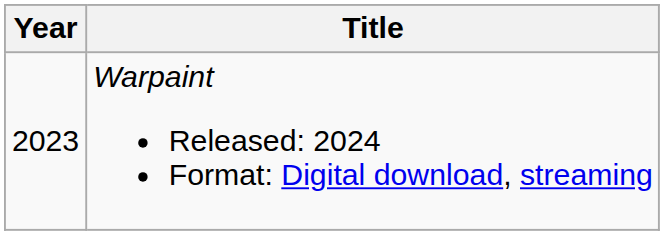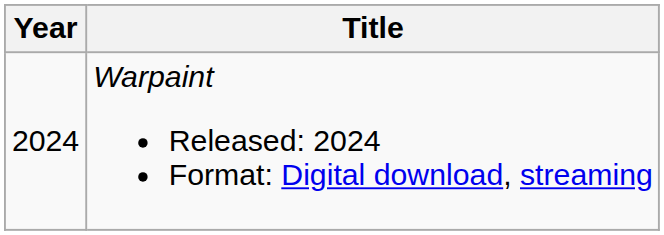 <table class="wikitable">
 <tr>
 <th>Year</th>
 <th>Title</th>
 </tr>
 <tr>
-<td>2023</td>
+<td>2024</td>
 <td><em>Warpaint</em><br><ul><li>Released: 2024</li><li>Format: <a href='#'>Digital download</a>, <a href='#'>streaming</a></li></ul></td>
 </tr>
 </table>
